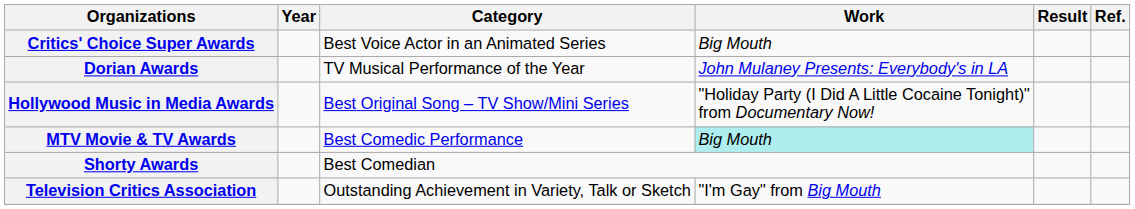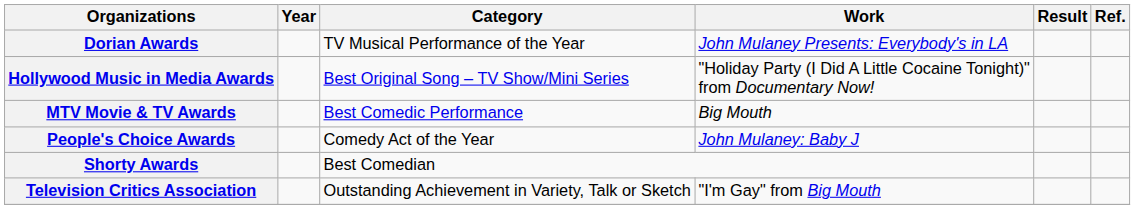 <table class="wikitable sortable plainrowheaders">
 <tr>
 <th>Organizations</th>
 <th>Year</th>
 <th>Category</th>
 <th>Work</th>
 <th>Result</th>
 <th class="unsortable">Ref.</th>
-</tr>
-<tr>
-<th rowspan="1" scope="row"><a href='#'>Critics' Choice Super Awards</a></th>
-<td></td>
-<td>Best Voice Actor in an Animated Series</td>
-<td><em>Big Mouth</em></td>
-<td></td>
-<td></td>
 </tr>
 <tr>
 <th rowspan="1" scope="row"><a href='#'>Dorian Awards</a></th>
 <td></td>
 <td>TV Musical Performance of the Year</td>
 <td><em><a href='#'>John Mulaney Presents: Everybody's in LA</a></em></td>
 <td></td>
 <td></td>
 </tr>
 <tr>
 <th rowspan="1" scope="row"><a href='#'>Hollywood Music in Media Awards</a></th>
 <td></td>
 <td><a href='#'>Best Original Song – TV Show/Mini Series</a></td>
 <td>"Holiday Party (I Did A Little Cocaine Tonight)"<br>from <em>Documentary Now!</em></td>
 <td></td>
 <td></td>
 </tr>
 <tr>
 <th rowspan="1" scope="row"><a href='#'>MTV Movie & TV Awards</a></th>
 <td></td>
 <td><a href='#'>Best Comedic Performance</a></td>
-<td style="background: paleturquoise;"><em>Big Mouth</em></td>
+<td><em>Big Mouth</em></td>
+<td></td>
+<td></td>
+</tr>
+<tr>
+<th rowspan="1" scope="row"><a href='#'>People's Choice Awards</a></th>
+<td></td>
+<td>Comedy Act of the Year</td>
+<td><em><a href='#'>John Mulaney: Baby J</a></em></td>
 <td></td>
 <td></td>
 </tr>
 <tr>
 <th rowspan="1" scope="row"><a href='#'>Shorty Awards</a></th>
 <td></td>
 <td colspan=2>Best Comedian</td>
 <td></td>
 <td></td>
 </tr>
 <tr>
 <th rowspan="1" scope="row"><a href='#'>Television Critics Association</a></th>
 <td></td>
 <td>Outstanding Achievement in Variety, Talk or Sketch</td>
 <td>"I'm Gay" from <em><a href='#'>Big Mouth</a></em></td>
 <td></td>
 <td></td>
 </tr>
 <tr>
 </tr>
 </table>
